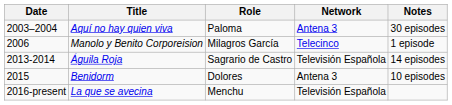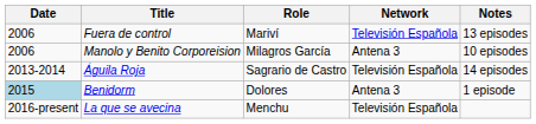 <table class="wikitable sortable">
 <tr>
 <th class="unsortable">Date</th>
 <th>Title</th>
 <th>Role</th>
 <th>Network</th>
 <th class="unsortable">Notes</th>
 </tr>
 <tr>
-<td>2003–2004</td>
-<td><em><a href='#'>Aquí no hay quien viva</a></em></td>
-<td>Paloma</td>
-<td><a href='#'>Antena 3</a></td>
-<td>30 episodes</td>
+<td>2006</td>
+<td><em>Fuera de control</em></td>
+<td>Mariví</td>
+<td><a href='#'>Televisión Española</a></td>
+<td>13 episodes</td>
 </tr>
 <tr>
 <td>2006</td>
 <td><em>Manolo y Benito Corporeision</em></td>
 <td>Milagros García</td>
-<td><a href='#'>Telecinco</a></td>
-<td>1 episode</td>
+<td>Antena 3</td>
+<td>10 episodes</td>
 </tr>
 <tr>
 <td>2013-2014</td>
 <td><em><a href='#'>Águila Roja</a></em></td>
 <td>Sagrario de Castro</td>
 <td>Televisión Española</td>
 <td>14 episodes</td>
 </tr>
 <tr>
-<td>2015</td>
+<td style="background: lightblue;">2015</td>
 <td><em><a href='#'>Benidorm</a></em></td>
 <td>Dolores</td>
 <td>Antena 3</td>
-<td>10 episodes</td>
+<td>1 episode</td>
 </tr>
 <tr>
 <td>2016-present</td>
 <td><em><a href='#'>La que se avecina</a></em></td>
 <td>Menchu</td>
 <td>Televisión Española</td>
 <td></td>
 </tr>
 </table>
